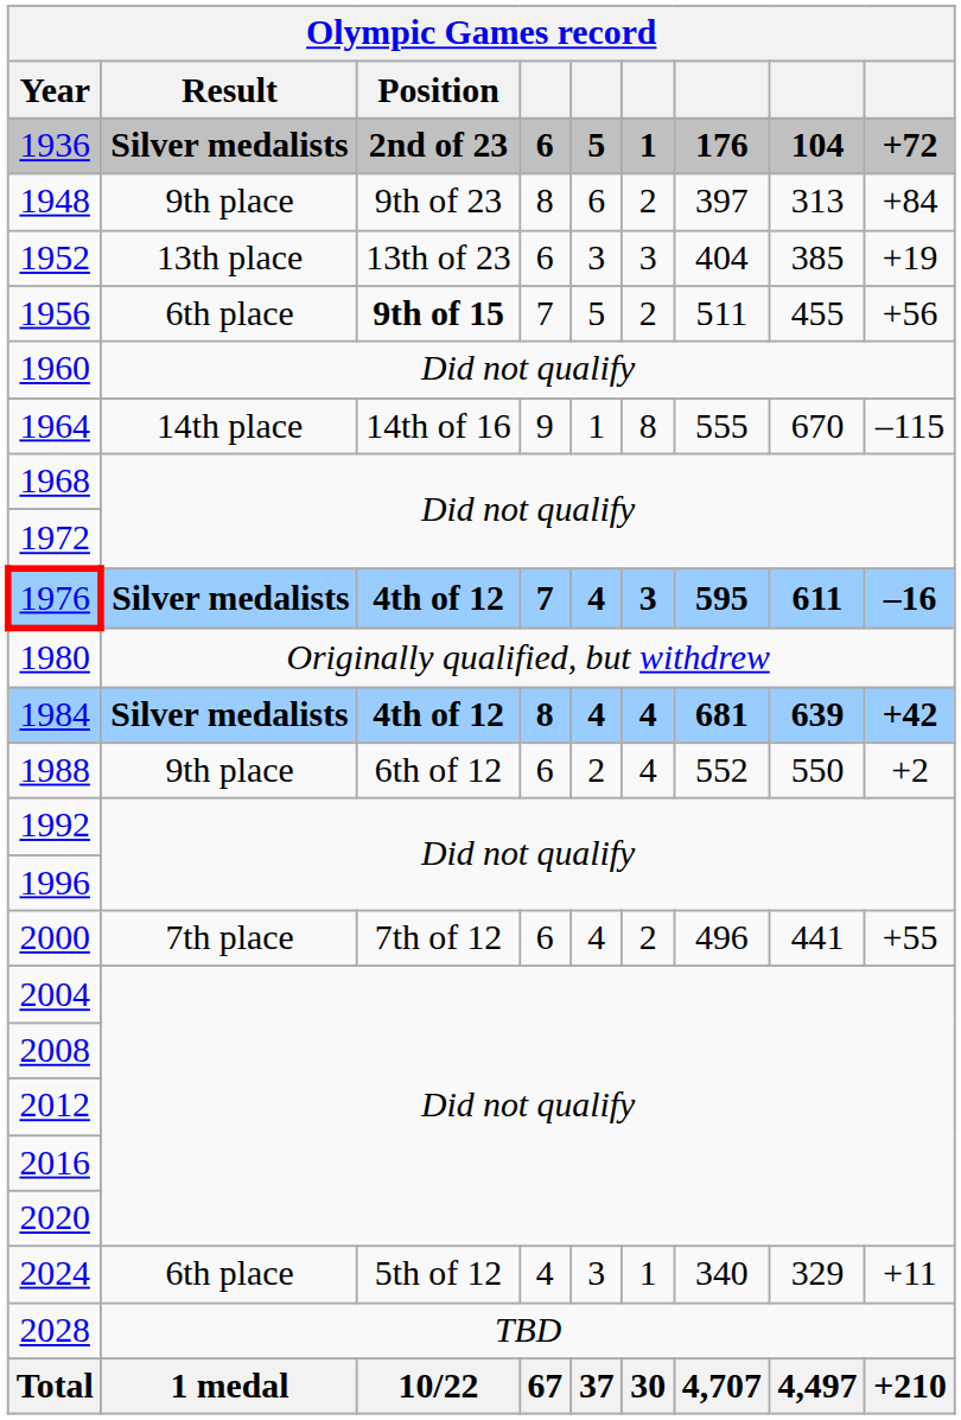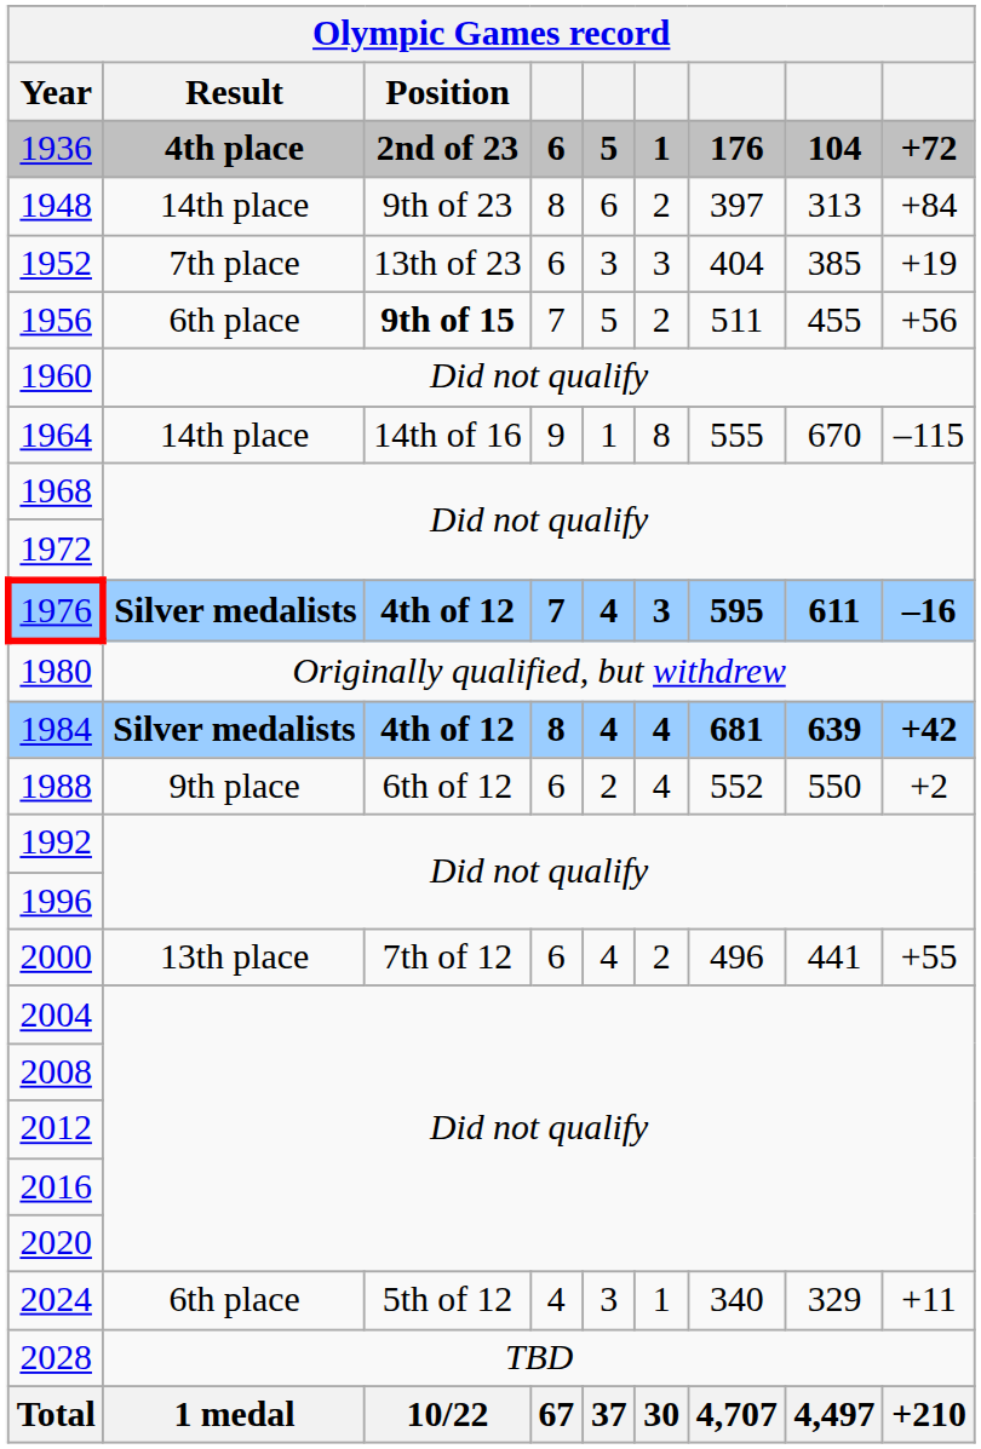 <table class="wikitable" style="text-align: center;">
 <tr>
 <th colspan="9"><a href='#'>Olympic Games record</a></th>
 </tr>
 <tr>
 <th>Year</th>
 <th>Result</th>
 <th>Position</th>
 <th></th>
 <th></th>
 <th></th>
 <th></th>
 <th></th>
 <th></th>
 </tr>
 <tr style="background:silver">
 <td> <a href='#'>1936</a></td>
-<td><strong>Silver medalists</strong></td>
+<td><strong>4th place</strong></td>
 <td><strong>2nd of 23</strong></td>
 <td><strong>6</strong></td>
 <td><strong>5</strong></td>
 <td><strong>1</strong></td>
 <td><strong>176</strong></td>
 <td><strong>104</strong></td>
 <td><strong>+72</strong></td>
 </tr>
 <tr>
 <td> <a href='#'>1948</a></td>
-<td>9th place</td>
+<td>14th place</td>
 <td>9th of 23</td>
 <td>8</td>
 <td>6</td>
 <td>2</td>
 <td>397</td>
 <td>313</td>
 <td>+84</td>
 </tr>
 <tr>
 <td> <a href='#'>1952</a></td>
-<td>13th place</td>
+<td>7th place</td>
 <td>13th of 23</td>
 <td>6</td>
 <td>3</td>
 <td>3</td>
 <td>404</td>
 <td>385</td>
 <td>+19</td>
 </tr>
 <tr>
 <td> <a href='#'>1956</a></td>
 <td>6th place</td>
 <td><strong>9th of 15</strong></td>
 <td>7</td>
 <td>5</td>
 <td>2</td>
 <td>511</td>
 <td>455</td>
 <td>+56</td>
 </tr>
 <tr>
 <td> <a href='#'>1960</a></td>
 <td colspan="8"><em>Did not qualify</em></td>
 </tr>
 <tr>
 <td> <a href='#'>1964</a></td>
 <td>14th place</td>
 <td>14th of 16</td>
 <td>9</td>
 <td>1</td>
 <td>8</td>
 <td>555</td>
 <td>670</td>
 <td>–115</td>
 </tr>
 <tr>
 <td> <a href='#'>1968</a></td>
 <td colspan="8" rowspan="2"><em>Did not qualify</em></td>
 </tr>
 <tr>
 <td> <a href='#'>1972</a></td>
 </tr>
 <tr style="background:#9acdff;">
 <td style="border: 3px solid red"> <a href='#'>1976</a></td>
 <td><strong>Silver medalists</strong></td>
 <td><strong>4th of 12</strong></td>
 <td><strong>7</strong></td>
 <td><strong>4</strong></td>
 <td><strong>3</strong></td>
 <td><strong>595</strong></td>
 <td><strong>611</strong></td>
 <td><strong>–16</strong></td>
 </tr>
 <tr>
 <td> <a href='#'>1980</a></td>
 <td colspan="8"><em>Originally qualified, but <a href='#'>withdrew</a></em></td>
 </tr>
 <tr style="background:#9acdff;">
 <td> <a href='#'>1984</a></td>
 <td><strong>Silver medalists</strong></td>
 <td><strong>4th of 12</strong></td>
 <td><strong>8</strong></td>
 <td><strong>4</strong></td>
 <td><strong>4</strong></td>
 <td><strong>681</strong></td>
 <td><strong>639</strong></td>
 <td><strong>+42</strong></td>
 </tr>
 <tr>
 <td> <a href='#'>1988</a></td>
 <td>9th place</td>
 <td>6th of 12</td>
 <td>6</td>
 <td>2</td>
 <td>4</td>
 <td>552</td>
 <td>550</td>
 <td>+2</td>
 </tr>
 <tr>
 <td> <a href='#'>1992</a></td>
 <td colspan="8" rowspan="2"><em>Did not qualify</em></td>
 </tr>
 <tr>
 <td> <a href='#'>1996</a></td>
 </tr>
 <tr>
 <td> <a href='#'>2000</a></td>
-<td>7th place</td>
+<td>13th place</td>
 <td>7th of 12</td>
 <td>6</td>
 <td>4</td>
 <td>2</td>
 <td>496</td>
 <td>441</td>
 <td>+55</td>
 </tr>
 <tr>
 <td> <a href='#'>2004</a></td>
 <td colspan="8" rowspan="5"><em>Did not qualify</em></td>
 </tr>
 <tr>
 <td> <a href='#'>2008</a></td>
 </tr>
 <tr>
 <td> <a href='#'>2012</a></td>
 </tr>
 <tr>
 <td> <a href='#'>2016</a></td>
 </tr>
 <tr>
 <td> <a href='#'>2020</a></td>
 </tr>
 <tr>
 <td> <a href='#'>2024</a></td>
 <td>6th place</td>
 <td>5th of 12</td>
 <td>4</td>
 <td>3</td>
 <td>1</td>
 <td>340</td>
 <td>329</td>
 <td>+11</td>
 </tr>
 <tr>
 <td> <a href='#'>2028</a></td>
 <td colspan="8"><em>TBD</em></td>
 </tr>
 <tr>
 <th>Total</th>
 <th>1 medal</th>
 <th>10/22</th>
 <th>67</th>
 <th>37</th>
 <th>30</th>
 <th>4,707</th>
 <th>4,497</th>
 <th>+210</th>
 </tr>
 </table>
